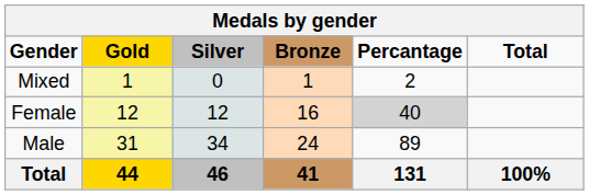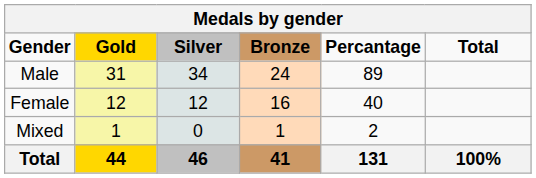 <table class="wikitable" style="font-size:90%; text-align:center;">
 <tr style="background:#efefef;">
 <th colspan=6>Medals by gender</th>
 </tr>
 <tr>
 <td><strong>Gender</strong></td>
 <td width=60 style="background:gold;"><strong>Gold </strong></td>
 <td width=60 style="background:silver;"><strong>Silver </strong></td>
 <td width=60 style="background:#c96;"><strong>Bronze </strong></td>
 <td width=60><strong>Percantage</strong></td>
 <td width=80><strong>Total</strong></td>
 </tr>
 <tr>
-<td align=center>Mixed</td>
-<td style="background:#F7F6A8;">1</td>
-<td style="background:#DCE5E5;">0</td>
-<td style="background:#FFDAB9;">1</td>
-<td>2</td>
+<td align=center>Male</td>
+<td style="background:#F7F6A8;">31</td>
+<td style="background:#DCE5E5;">34</td>
+<td style="background:#FFDAB9;">24</td>
+<td>89</td>
 <td></td>
 </tr>
 <tr>
 <td align=center>Female</td>
 <td style="background:#F7F6A8;">12</td>
 <td style="background:#DCE5E5;">12</td>
 <td style="background:#FFDAB9;">16</td>
-<td style="background: lightgrey;">40</td>
+<td>40</td>
 <td></td>
 </tr>
 <tr>
-<td align=center>Male</td>
-<td style="background:#F7F6A8;">31</td>
-<td style="background:#DCE5E5;">34</td>
-<td style="background:#FFDAB9;">24</td>
-<td>89</td>
+<td align=center>Mixed</td>
+<td style="background:#F7F6A8;">1</td>
+<td style="background:#DCE5E5;">0</td>
+<td style="background:#FFDAB9;">1</td>
+<td>2</td>
 <td></td>
 </tr>
 <tr>
 <th>Total</th>
 <th style="background:gold;">44</th>
 <th style="background:silver;">46</th>
 <th style="background:#c96;">41</th>
 <th>131</th>
 <th>100%</th>
 </tr>
 </table>
